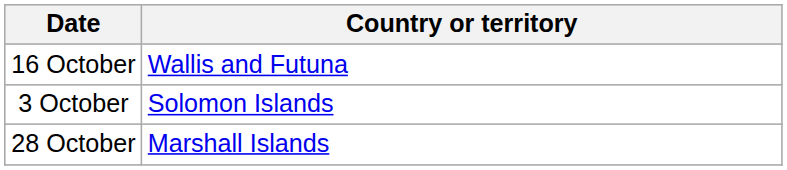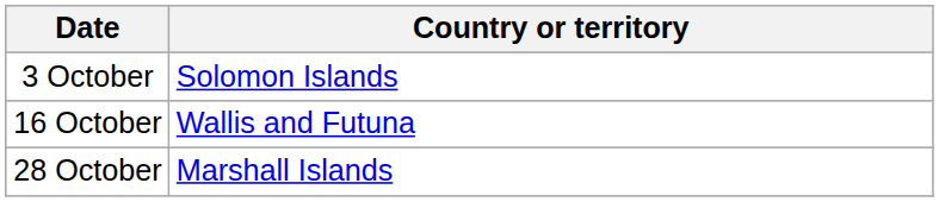 <table class="wikitable sortable">
 <tr>
 <th style="width:5em;">Date</th>
 <th style="width:25em;">Country or territory</th>
 </tr>
 <tr style="background:#fff;">
+<td style="text-align:center;">3 October</td>
+<td> <a href='#'>Solomon Islands</a></td>
+</tr>
+<tr style="background:#fff;">
 <td style="text-align:center;">16 October</td>
 <td> <a href='#'>Wallis and Futuna</a></td>
-</tr>
-<tr style="background:#fff;">
-<td style="text-align:center;">3 October</td>
-<td> <a href='#'>Solomon Islands</a></td>
 </tr>
 <tr style="background:#fff;">
 <td style="text-align:center;">28 October</td>
 <td> <a href='#'>Marshall Islands</a></td>
 </tr>
 </table>
